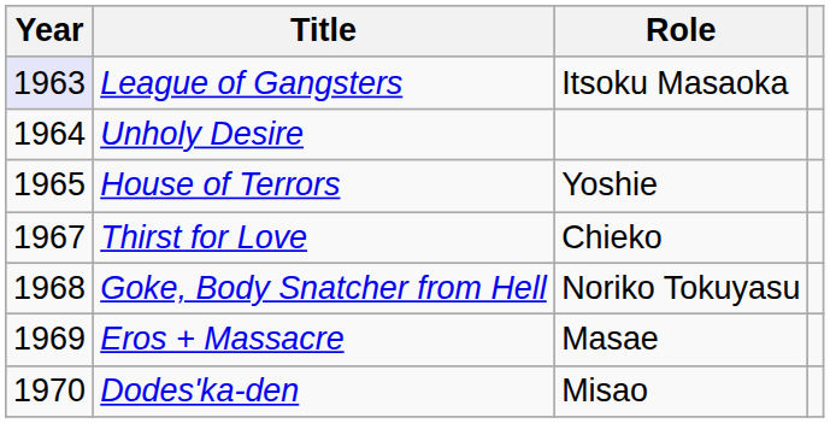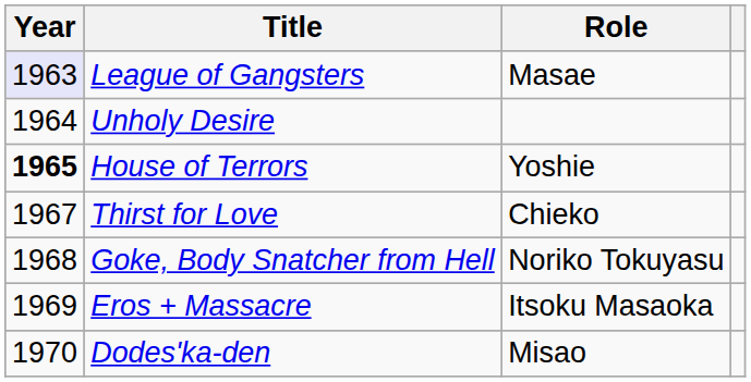 <table class="wikitable sortable">
 <tr>
 <th>Year</th>
 <th>Title</th>
 <th>Role</th>
 <th class=unsortable></th>
 </tr>
 <tr>
 <td style="background: lavender;">1963</td>
 <td><em><a href='#'>League of Gangsters</a></em></td>
-<td>Itsoku Masaoka</td>
+<td>Masae</td>
 <td></td>
 </tr>
 <tr>
 <td>1964</td>
 <td><em><a href='#'>Unholy Desire</a></em></td>
 <td></td>
 <td></td>
 </tr>
 <tr>
-<td>1965</td>
+<td><strong>1965</strong></td>
 <td><em><a href='#'>House of Terrors</a></em></td>
 <td>Yoshie</td>
 <td></td>
 </tr>
 <tr>
 <td>1967</td>
 <td><em><a href='#'>Thirst for Love</a></em></td>
 <td>Chieko</td>
 <td></td>
 </tr>
 <tr>
 <td>1968</td>
 <td><em><a href='#'>Goke, Body Snatcher from Hell</a></em></td>
 <td>Noriko Tokuyasu</td>
 <td></td>
 </tr>
 <tr>
 <td>1969</td>
 <td><em><a href='#'>Eros + Massacre</a></em></td>
-<td>Masae</td>
+<td>Itsoku Masaoka</td>
 <td></td>
 </tr>
 <tr>
 <td>1970</td>
 <td><em><a href='#'>Dodes'ka-den</a></em></td>
 <td>Misao</td>
 <td></td>
 </tr>
 </table>
